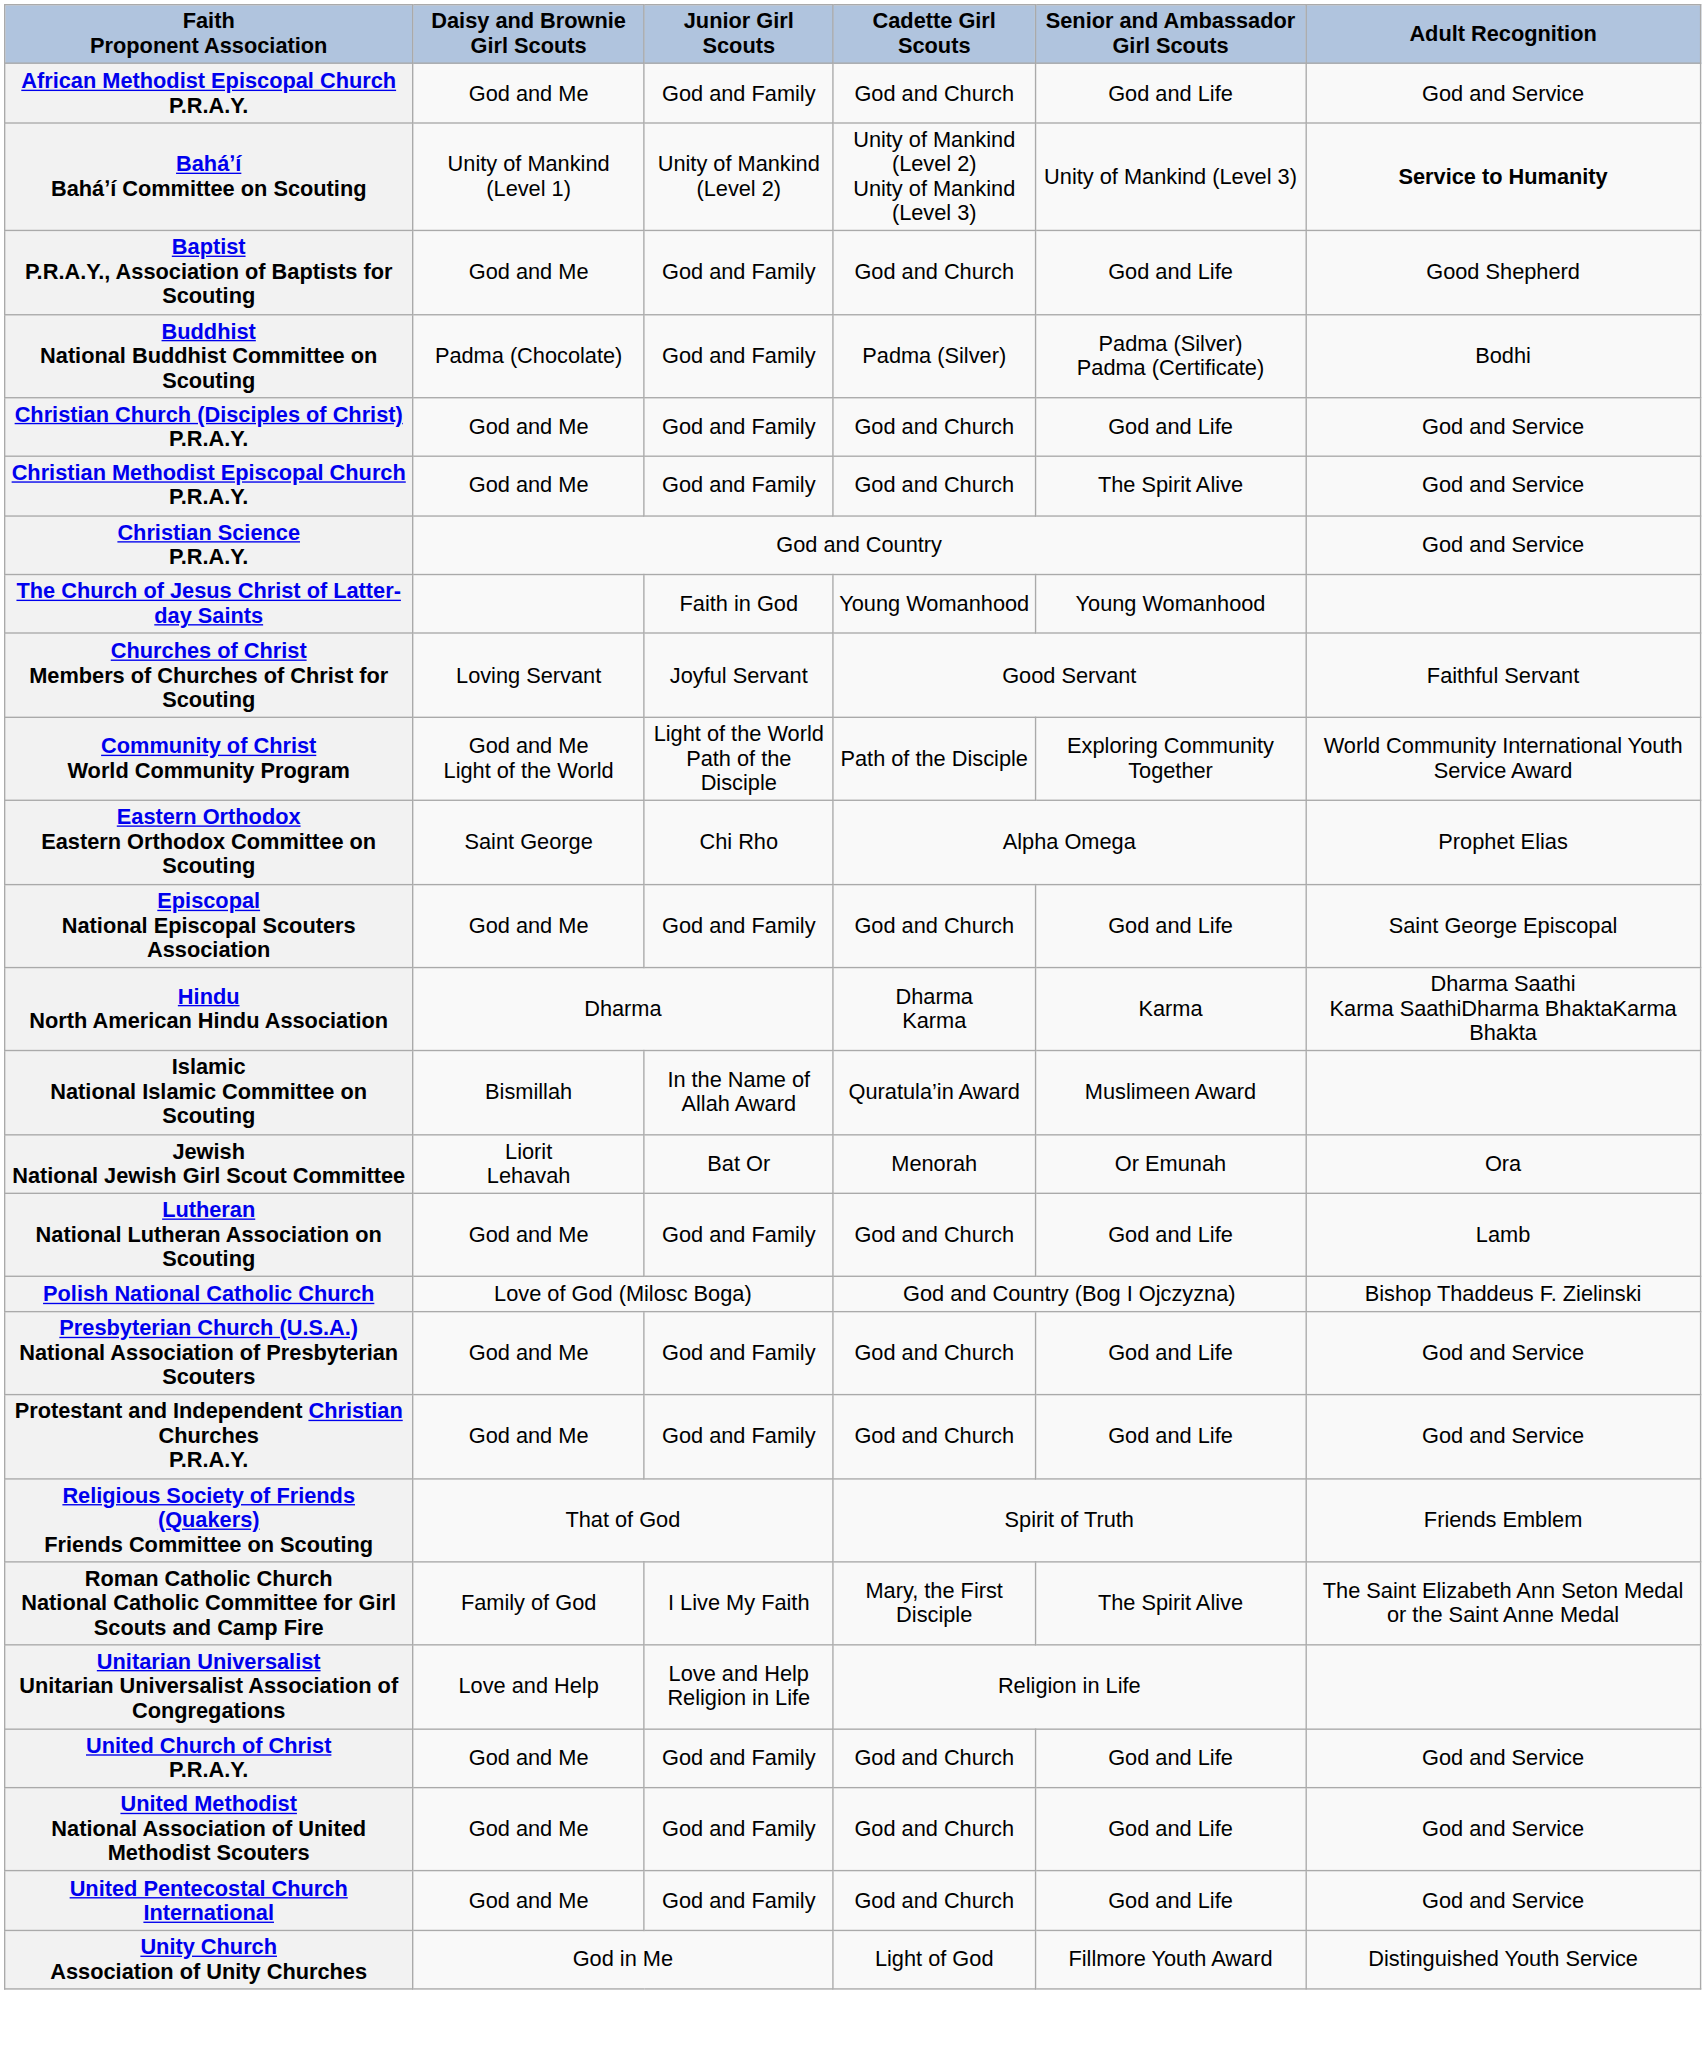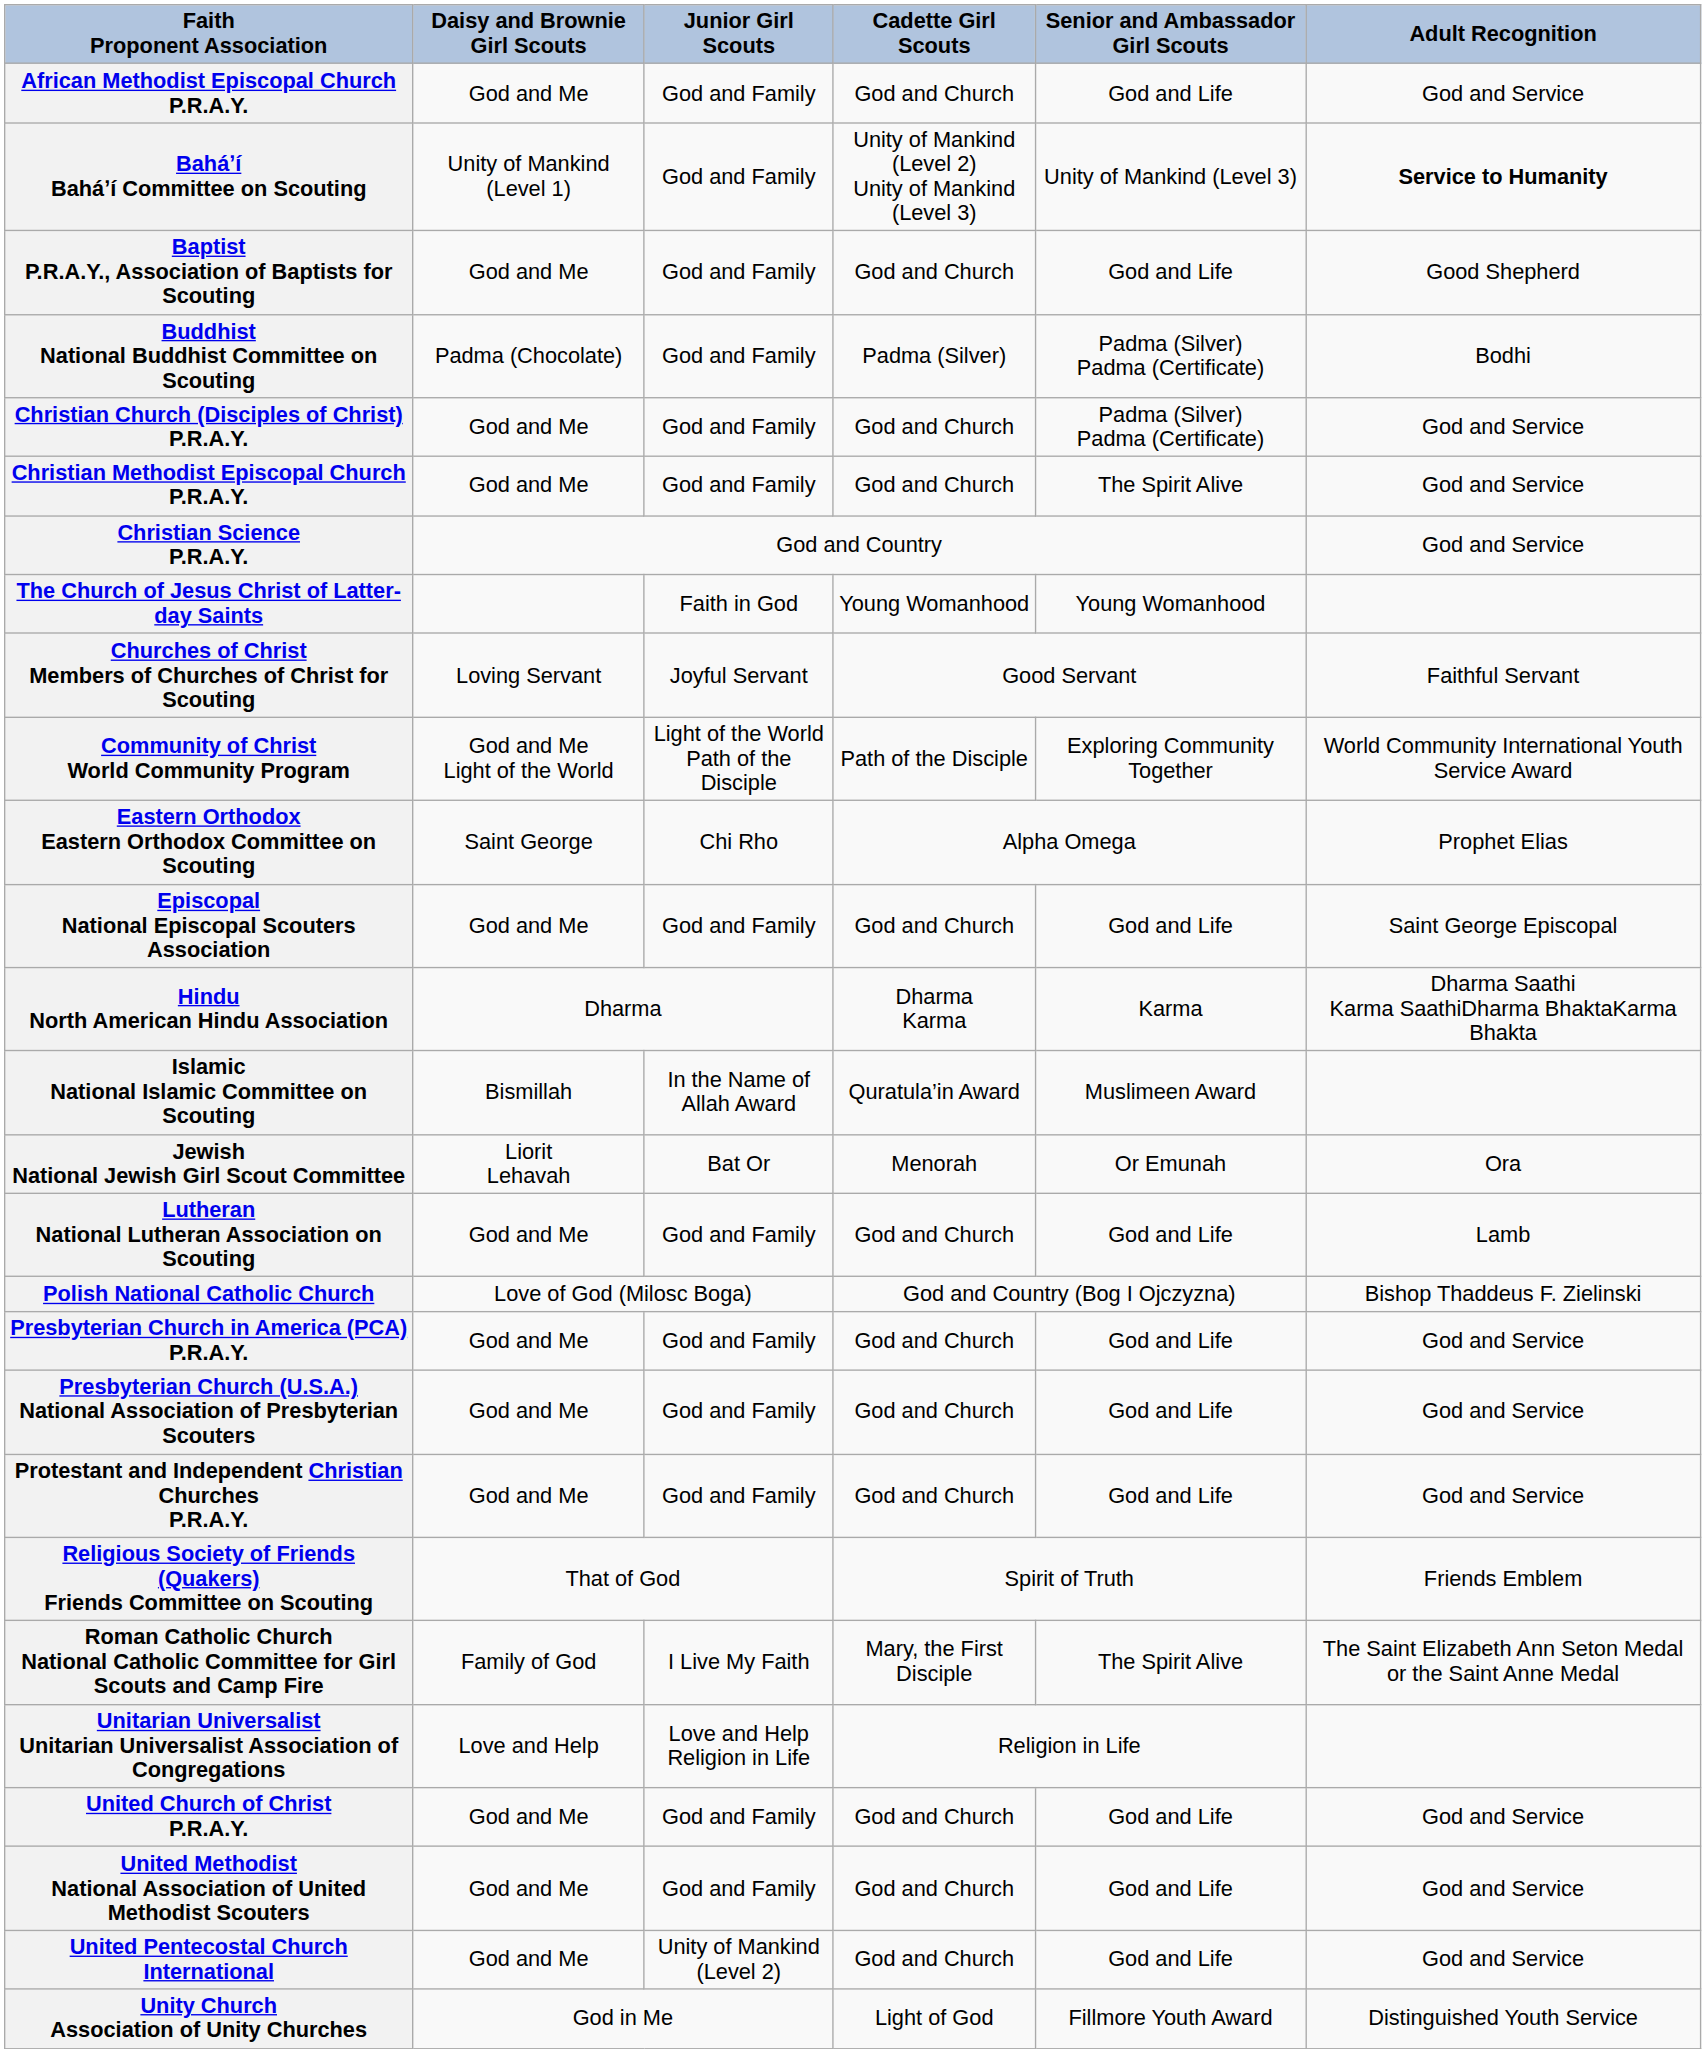 <table class="wikitable plainrowheaders" style="text-align: center; vertical-align: top;">
 <tr>
 <th style="background: lightsteelblue;">Faith<br>Proponent Association</th>
 <th style="background: lightsteelblue;">Daisy and Brownie Girl Scouts</th>
 <th style="background: lightsteelblue;">Junior Girl Scouts</th>
 <th style="background: lightsteelblue;">Cadette Girl Scouts</th>
 <th style="background: lightsteelblue;">Senior and Ambassador Girl Scouts</th>
 <th style="background: lightsteelblue;">Adult Recognition</th>
 </tr>
 <tr>
 <th scope="row"><strong><a href='#'>African Methodist Episcopal Church</a></strong><br>P.R.A.Y.</th>
 <td>God and Me</td>
 <td>God and Family</td>
 <td>God and Church</td>
 <td>God and Life</td>
 <td>God and Service</td>
 </tr>
 <tr>
 <th scope="row"><strong><a href='#'>Baháʼí</a></strong><br>Baháʼí Committee on Scouting</th>
 <td>Unity of Mankind (Level 1)</td>
-<td>Unity of Mankind (Level 2)</td>
+<td>God and Family</td>
 <td>Unity of Mankind (Level 2)<br>Unity of Mankind (Level 3)</td>
 <td>Unity of Mankind (Level 3)</td>
 <td><strong>Service to Humanity</strong></td>
 </tr>
 <tr>
 <th scope="row"><strong><a href='#'>Baptist</a></strong><br>P.R.A.Y., Association of Baptists for Scouting</th>
 <td>God and Me</td>
 <td>God and Family</td>
 <td>God and Church</td>
 <td>God and Life</td>
 <td>Good Shepherd</td>
 </tr>
 <tr>
 <th scope="row"><strong><a href='#'>Buddhist</a></strong><br>National Buddhist Committee on Scouting</th>
 <td>Padma (Chocolate)</td>
 <td>God and Family</td>
 <td>Padma (Silver)</td>
 <td>Padma (Silver)<br>Padma (Certificate)</td>
 <td>Bodhi</td>
 </tr>
 <tr>
 <th scope="row"><strong><a href='#'>Christian Church (Disciples of Christ)</a></strong><br>P.R.A.Y.</th>
 <td>God and Me</td>
 <td>God and Family</td>
 <td>God and Church</td>
-<td>God and Life</td>
+<td>Padma (Silver)<br>Padma (Certificate)</td>
 <td>God and Service</td>
 </tr>
 <tr>
 <th scope="row"><strong><a href='#'>Christian Methodist Episcopal Church</a></strong><br>P.R.A.Y.</th>
 <td>God and Me</td>
 <td>God and Family</td>
 <td>God and Church</td>
 <td>The Spirit Alive</td>
 <td>God and Service</td>
 </tr>
 <tr>
 <th scope="row"><strong><a href='#'>Christian Science</a></strong><br>P.R.A.Y.</th>
 <td colspan="4">God and Country</td>
 <td>God and Service</td>
 </tr>
 <tr>
 <th scope="row"><strong><a href='#'>The Church of Jesus Christ of Latter-day Saints</a></strong></th>
 <td></td>
 <td>Faith in God</td>
 <td>Young Womanhood</td>
 <td>Young Womanhood</td>
 <td></td>
 </tr>
 <tr>
 <th scope="row"><strong><a href='#'>Churches of Christ</a></strong><br>Members of Churches of Christ for Scouting</th>
 <td>Loving Servant</td>
 <td>Joyful Servant</td>
 <td colspan="2">Good Servant</td>
 <td>Faithful Servant</td>
 </tr>
 <tr>
 <th scope="row"><strong><a href='#'>Community of Christ</a></strong><br>World Community Program</th>
 <td>God and Me<br>Light of the World</td>
 <td>Light of the World<br>Path of the Disciple</td>
 <td>Path of the Disciple</td>
 <td>Exploring Community Together</td>
 <td>World Community International Youth Service Award</td>
 </tr>
 <tr>
 <th scope="row"><strong><a href='#'>Eastern Orthodox</a></strong><br>Eastern Orthodox Committee on Scouting</th>
 <td>Saint George</td>
 <td>Chi Rho</td>
 <td colspan="2">Alpha Omega</td>
 <td>Prophet Elias</td>
 </tr>
 <tr>
 <th scope="row"><strong><a href='#'>Episcopal</a></strong><br>National Episcopal Scouters Association</th>
 <td>God and Me</td>
 <td>God and Family</td>
 <td>God and Church</td>
 <td>God and Life</td>
 <td>Saint George Episcopal</td>
 </tr>
 <tr>
 <th scope="row"><strong><a href='#'>Hindu</a></strong><br>North American Hindu Association</th>
 <td colspan="2">Dharma</td>
 <td>Dharma<br>Karma</td>
 <td>Karma</td>
 <td>Dharma Saathi<br>Karma SaathiDharma BhaktaKarma Bhakta</td>
 </tr>
 <tr>
 <th scope="row"><strong>Islamic</strong><br>National Islamic Committee on Scouting</th>
 <td>Bismillah</td>
 <td>In the Name of Allah Award</td>
 <td>Quratula’in Award</td>
 <td>Muslimeen Award</td>
 <td></td>
 </tr>
 <tr>
 <th scope="row"><strong>Jewish</strong><br>National Jewish Girl Scout Committee</th>
 <td>Liorit<br>Lehavah</td>
 <td>Bat Or</td>
 <td>Menorah</td>
 <td>Or Emunah</td>
 <td>Ora</td>
 </tr>
 <tr>
 <th scope="row"><strong><a href='#'>Lutheran</a></strong><br>National Lutheran Association on Scouting</th>
 <td>God and Me</td>
 <td>God and Family</td>
 <td>God and Church</td>
 <td>God and Life</td>
 <td>Lamb</td>
 </tr>
 <tr>
 <th scope="row"><strong><a href='#'>Polish National Catholic Church</a></strong></th>
 <td colspan="2">Love of God (Milosc Boga)</td>
 <td colspan="2">God and Country (Bog I Ojczyzna)</td>
 <td>Bishop Thaddeus F. Zielinski</td>
 </tr>
 <tr>
+<th scope="row"><strong><a href='#'>Presbyterian Church in America (PCA)</a></strong><br>P.R.A.Y.</th>
+<td>God and Me</td>
+<td>God and Family</td>
+<td>God and Church</td>
+<td>God and Life</td>
+<td>God and Service</td>
+</tr>
+<tr>
 <th scope="row"><strong><a href='#'>Presbyterian Church (U.S.A.)</a></strong><br>National Association of Presbyterian Scouters</th>
 <td>God and Me</td>
 <td>God and Family</td>
 <td>God and Church</td>
 <td>God and Life</td>
 <td>God and Service</td>
 </tr>
 <tr>
 <th scope="row"><strong>Protestant and Independent <a href='#'>Christian</a> Churches</strong><br>P.R.A.Y.</th>
 <td>God and Me</td>
 <td>God and Family</td>
 <td>God and Church</td>
 <td>God and Life</td>
 <td>God and Service</td>
 </tr>
 <tr>
 <th scope="row"><strong><a href='#'>Religious Society of Friends (Quakers)</a></strong><br>Friends Committee on Scouting</th>
 <td colspan="2">That of God</td>
 <td colspan="2">Spirit of Truth</td>
 <td>Friends Emblem</td>
 </tr>
 <tr>
 <th scope="row"><strong>Roman Catholic Church</strong><br>National Catholic Committee for Girl Scouts and Camp Fire</th>
 <td>Family of God</td>
 <td>I Live My Faith</td>
 <td>Mary, the First Disciple</td>
 <td>The Spirit Alive</td>
 <td>The Saint Elizabeth Ann Seton Medal or the Saint Anne Medal</td>
 </tr>
 <tr>
 <th scope="row"><strong><a href='#'>Unitarian Universalist</a></strong><br>Unitarian Universalist Association of Congregations</th>
 <td>Love and Help</td>
 <td>Love and Help<br>Religion in Life</td>
 <td colspan="2">Religion in Life</td>
 <td></td>
 </tr>
 <tr>
 <th scope="row"><strong><a href='#'>United Church of Christ</a></strong><br>P.R.A.Y.</th>
 <td>God and Me</td>
 <td>God and Family</td>
 <td>God and Church</td>
 <td>God and Life</td>
 <td>God and Service</td>
 </tr>
 <tr>
 <th scope="row"><strong><a href='#'>United Methodist</a></strong><br>National Association of United Methodist Scouters</th>
 <td>God and Me</td>
 <td>God and Family</td>
 <td>God and Church</td>
 <td>God and Life</td>
 <td>God and Service</td>
 </tr>
 <tr>
 <th scope="row"><strong><a href='#'>United Pentecostal Church International</a></strong></th>
 <td>God and Me</td>
-<td>God and Family</td>
+<td>Unity of Mankind (Level 2)</td>
 <td>God and Church</td>
 <td>God and Life</td>
 <td>God and Service</td>
 </tr>
 <tr>
 <th scope="row"><strong><a href='#'>Unity Church</a></strong><br>Association of Unity Churches</th>
 <td colspan="2">God in Me</td>
 <td>Light of God</td>
 <td>Fillmore Youth Award</td>
 <td>Distinguished Youth Service</td>
 </tr>
 </table>
